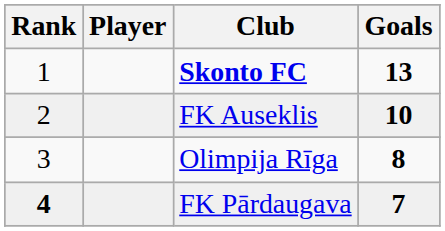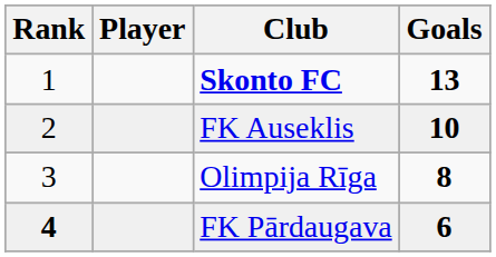 <table class="wikitable" style="text-align:center">
 <tr>
 <th>Rank</th>
 <th>Player</th>
 <th>Club</th>
 <th>Goals</th>
 </tr>
 <tr>
 <td>1</td>
 <td align="left"><strong></strong></td>
 <td align="left"><strong><a href='#'>Skonto FC</a></strong></td>
 <td><strong>13</strong></td>
 </tr>
 <tr bgcolor="#F0F0F0">
 <td>2</td>
 <td align="left"></td>
 <td align="left"><a href='#'>FK Auseklis</a></td>
 <td><strong>10</strong></td>
 </tr>
 <tr>
 <td>3</td>
 <td align="left"></td>
 <td align="left"><a href='#'>Olimpija Rīga</a></td>
 <td><strong>8</strong></td>
 </tr>
 <tr bgcolor="#F0F0F0">
 <td><strong>4</strong></td>
 <td align="left"></td>
 <td align="left"><a href='#'>FK Pārdaugava</a></td>
-<td><strong>7</strong></td>
+<td><strong>6</strong></td>
 </tr>
 </table>
